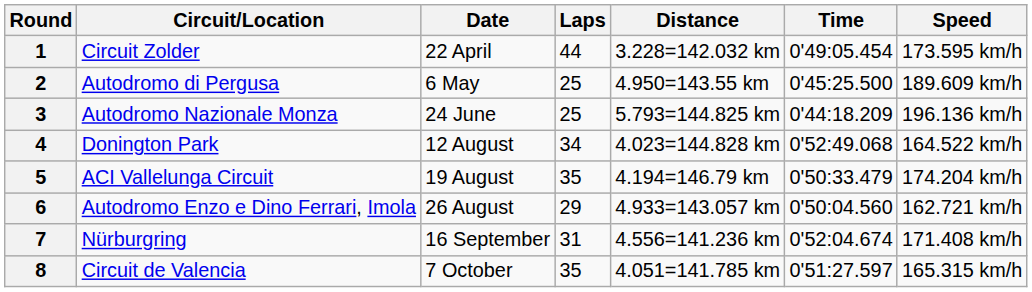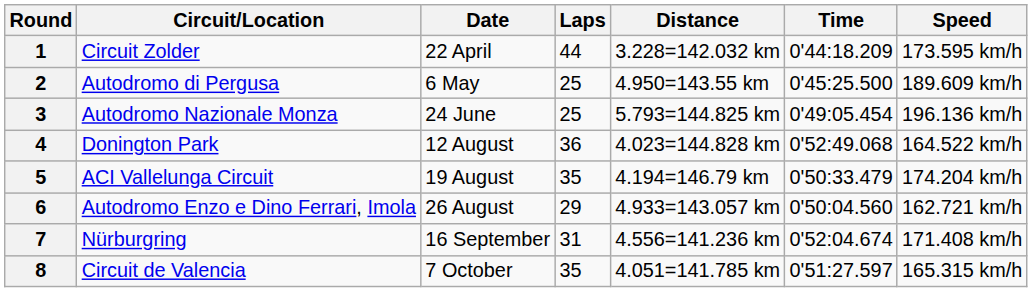 <table class="wikitable" style="font-size: 85%;">
 <tr>
 <th>Round</th>
 <th>Circuit/Location</th>
 <th>Date</th>
 <th>Laps</th>
 <th>Distance</th>
 <th>Time</th>
 <th>Speed</th>
 </tr>
 <tr>
 <th>1</th>
 <td> <a href='#'>Circuit Zolder</a></td>
 <td>22 April</td>
 <td>44</td>
 <td>3.228=142.032 km</td>
-<td>0'49:05.454</td>
+<td>0'44:18.209</td>
 <td>173.595 km/h</td>
 </tr>
 <tr>
 <th>2</th>
 <td> <a href='#'>Autodromo di Pergusa</a></td>
 <td>6 May</td>
 <td>25</td>
 <td>4.950=143.55 km</td>
 <td>0'45:25.500</td>
 <td>189.609 km/h</td>
 </tr>
 <tr>
 <th>3</th>
 <td> <a href='#'>Autodromo Nazionale Monza</a></td>
 <td>24 June</td>
 <td>25</td>
 <td>5.793=144.825 km</td>
-<td>0'44:18.209</td>
+<td>0'49:05.454</td>
 <td>196.136 km/h</td>
 </tr>
 <tr>
 <th>4</th>
 <td>  <a href='#'>Donington Park</a></td>
 <td>12 August</td>
-<td>34</td>
+<td>36</td>
 <td>4.023=144.828 km</td>
 <td>0'52:49.068</td>
 <td>164.522 km/h</td>
 </tr>
 <tr>
 <th>5</th>
 <td> <a href='#'>ACI Vallelunga Circuit</a></td>
 <td>19 August</td>
 <td>35</td>
 <td>4.194=146.79 km</td>
 <td>0'50:33.479</td>
 <td>174.204 km/h</td>
 </tr>
 <tr>
 <th>6</th>
 <td nowrap> <a href='#'>Autodromo Enzo e Dino Ferrari</a>, <a href='#'>Imola</a></td>
 <td>26 August</td>
 <td>29</td>
 <td>4.933=143.057 km</td>
 <td>0'50:04.560</td>
 <td>162.721 km/h</td>
 </tr>
 <tr>
 <th>7</th>
 <td> <a href='#'>Nürburgring</a></td>
 <td nowrap>16 September</td>
 <td>31</td>
 <td>4.556=141.236 km</td>
 <td>0'52:04.674</td>
 <td>171.408 km/h</td>
 </tr>
 <tr>
 <th>8</th>
 <td> <a href='#'>Circuit de Valencia</a></td>
 <td>7 October</td>
 <td>35</td>
 <td>4.051=141.785 km</td>
 <td>0'51:27.597</td>
 <td>165.315 km/h</td>
 </tr>
 </table>
